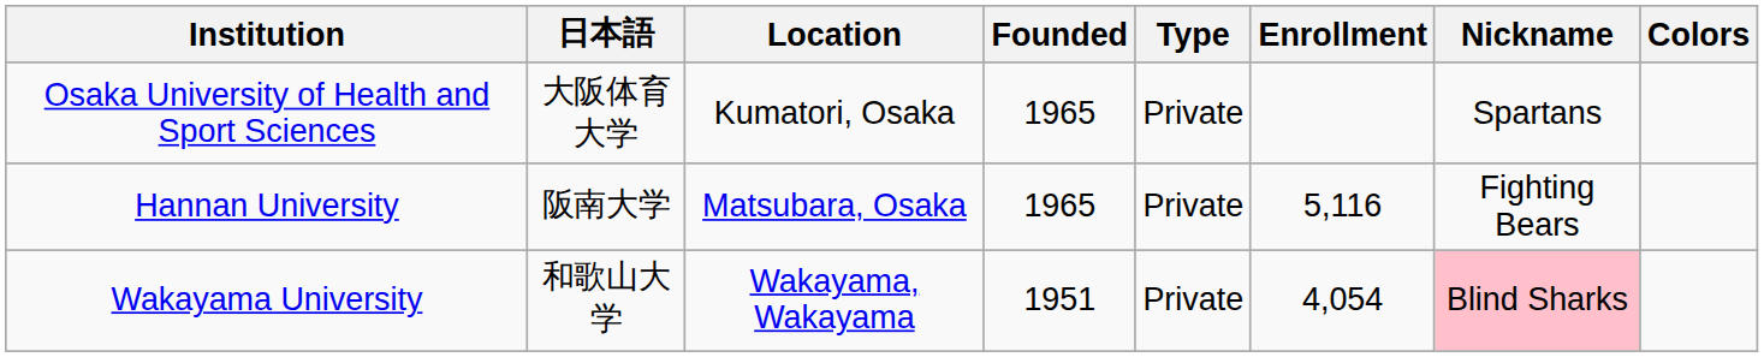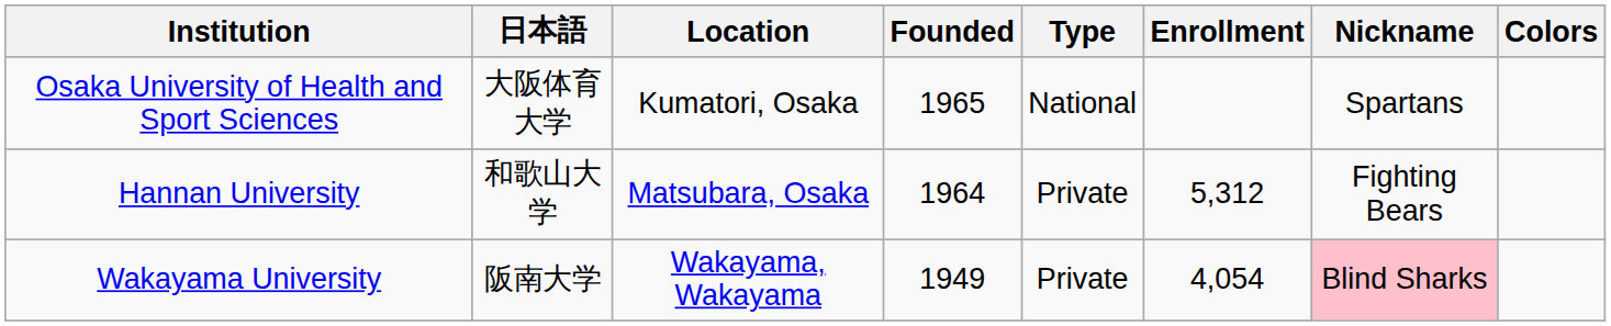 <table class="wikitable sortable" style="text-align: center;">
 <tr>
 <th>Institution</th>
 <th>日本語</th>
 <th>Location</th>
 <th>Founded</th>
 <th>Type</th>
 <th>Enrollment</th>
 <th>Nickname</th>
 <th>Colors</th>
 </tr>
 <tr>
 <td><a href='#'>Osaka University of Health and Sport Sciences</a></td>
 <td>大阪体育大学</td>
 <td>Kumatori, Osaka</td>
 <td>1965</td>
-<td>Private</td>
+<td>National</td>
 <td></td>
 <td>Spartans</td>
 <td></td>
 </tr>
 <tr>
 <td><a href='#'>Hannan University</a></td>
-<td>阪南大学</td>
+<td>和歌山大学</td>
 <td><a href='#'>Matsubara, Osaka</a></td>
-<td>1965</td>
+<td>1964</td>
 <td>Private</td>
-<td>5,116</td>
+<td>5,312</td>
 <td>Fighting Bears</td>
 <td></td>
 </tr>
 <tr>
 <td><a href='#'>Wakayama University</a></td>
-<td>和歌山大学</td>
+<td>阪南大学</td>
 <td><a href='#'>Wakayama, Wakayama</a></td>
-<td>1951</td>
+<td>1949</td>
 <td>Private</td>
 <td>4,054</td>
 <td style="background: pink;">Blind Sharks</td>
 <td></td>
 </tr>
 </table>
